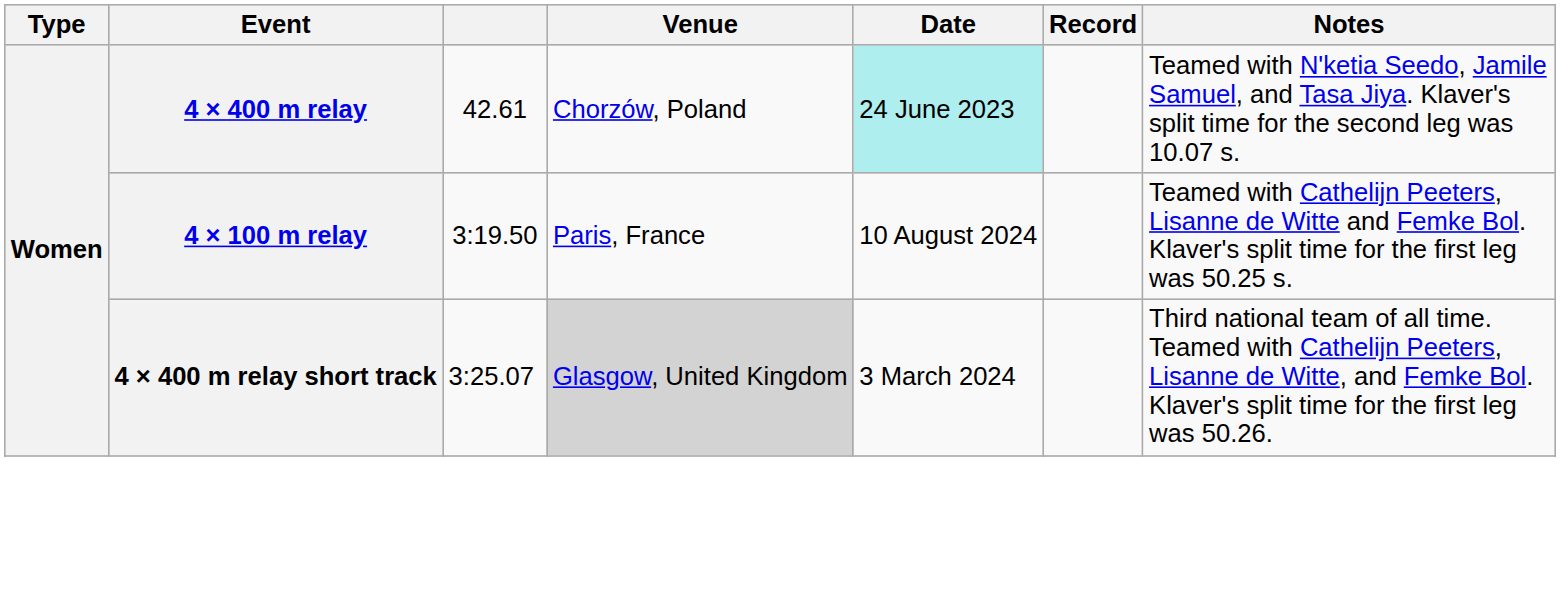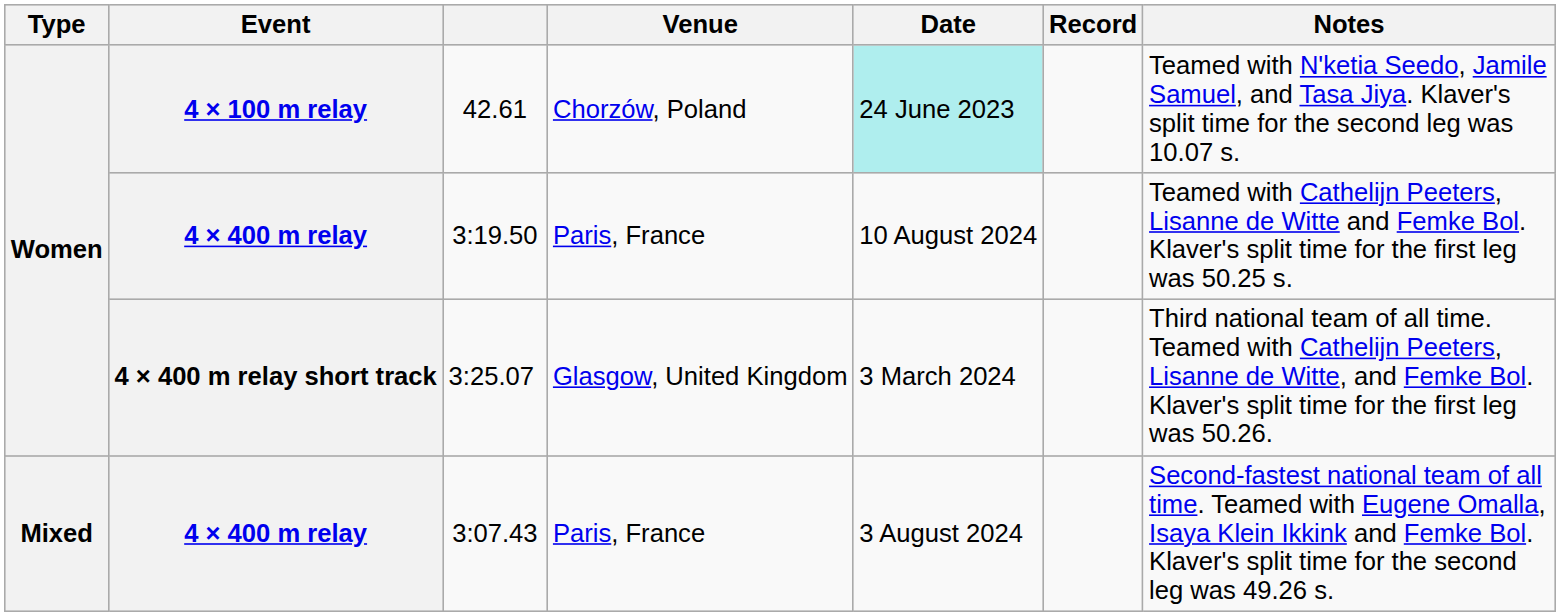 <table class="wikitable">
 <tr>
 <th scope="col">Type</th>
 <th scope="col">Event</th>
 <th scope="col"></th>
 <th scope="col">Venue</th>
 <th scope="col">Date</th>
 <th scope="col">Record</th>
 <th scope="col" style="width:250px;">Notes</th>
 </tr>
 <tr>
 <th scope="rowgroup" rowspan="3">Women</th>
-<th scope="row"><a href='#'>4 × 400 m relay</a></th>
+<th scope="row"><a href='#'>4 × 100 m relay</a></th>
 <td style="text-align:center;">42.61</td>
 <td><a href='#'>Chorzów</a>, Poland</td>
 <td style="background: paleturquoise;">24 June 2023</td>
 <td></td>
 <td>Teamed with <a href='#'>N'ketia Seedo</a>, <a href='#'>Jamile Samuel</a>, and <a href='#'>Tasa Jiya</a>. Klaver's split time for the second leg was 10.07 s.</td>
 </tr>
 <tr>
-<th scope="row"><a href='#'>4 × 100 m relay</a></th>
+<th scope="row"><a href='#'>4 × 400 m relay</a></th>
 <td style="text-align:center;">3:19.50</td>
 <td><a href='#'>Paris</a>, France</td>
 <td>10 August 2024</td>
 <td style="text-align:center;"></td>
 <td>Teamed with <a href='#'>Cathelijn Peeters</a>, <a href='#'>Lisanne de Witte</a> and <a href='#'>Femke Bol</a>. Klaver's split time for the first leg was 50.25 s.</td>
 </tr>
 <tr>
 <th scope="row">4 × 400 m relay short track</th>
 <td style="text-align:center;">3:25.07 </td>
-<td style="background: lightgrey;"><a href='#'>Glasgow</a>, United Kingdom</td>
+<td><a href='#'>Glasgow</a>, United Kingdom</td>
 <td>3 March 2024</td>
 <td style="text-align:center;"></td>
 <td>Third national team of all time. Teamed with <a href='#'>Cathelijn Peeters</a>, <a href='#'>Lisanne de Witte</a>, and <a href='#'>Femke Bol</a>. Klaver's split time for the first leg was 50.26.</td>
 </tr>
+<tr>
+<th scope="row">Mixed</th>
+<th scope="row"><a href='#'>4 × 400 m relay</a></th>
+<td style="text-align:center;">3:07.43</td>
+<td><a href='#'>Paris</a>, France</td>
+<td>3 August 2024</td>
+<td style="text-align:center;"></td>
+<td><a href='#'>Second-fastest national team of all time</a>. Teamed with <a href='#'>Eugene Omalla</a>, <a href='#'>Isaya Klein Ikkink</a> and <a href='#'>Femke Bol</a>. Klaver's split time for the second leg was 49.26 s.</td>
+</tr>
 </table>
